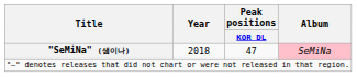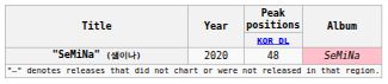 <table class="wikitable plainrowheaders" style="text-align:center;">
 <tr>
 <th scope="col" rowspan="2">Title</th>
 <th scope="col" rowspan="2">Year</th>
 <th scope="col" colspan="1">Peak positions</th>
 <th scope="col" rowspan="2">Album</th>
 </tr>
 <tr>
 <th scope="col" style="width:2.5em;font-size:90%;"><a href='#'>KOR DL</a><br></th>
 </tr>
 <tr>
 <th scope="row">"SeMiNa" <small>(샘이나)</small></th>
-<td>2018</td>
-<td>47</td>
+<td>2020</td>
+<td>48</td>
 <td style="background: pink;"><em>SeMiNa</em></td>
 </tr>
 <tr>
 <td colspan="7" style="font-size:8pt">"—" denotes releases that did not chart or were not released in that region.</td>
 </tr>
 </table>
